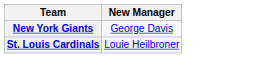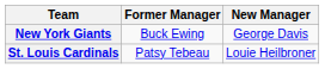 <table class="wikitable plainrowheaders" style="text-align:center;">
 <tr>
 <th scope="col">Team</th>
+<th scope="col">Former Manager</th>
 <th scope="col">New Manager</th>
 </tr>
 <tr>
 <th scope="row" style="text-align:center;"><a href='#'>New York Giants</a></th>
+<td><a href='#'>Buck Ewing</a></td>
 <td><a href='#'>George Davis</a></td>
 </tr>
 <tr>
 <th scope="row" style="text-align:center;"><a href='#'>St. Louis Cardinals</a></th>
+<td><a href='#'>Patsy Tebeau</a></td>
 <td><a href='#'>Louie Heilbroner</a></td>
 </tr>
 </table>
